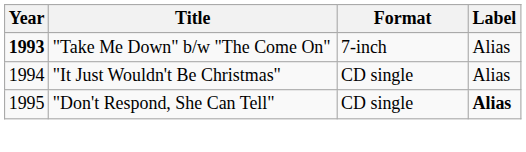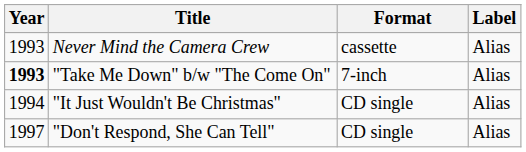 <table class="wikitable">
 <tr>
 <th>Year</th>
 <th style="width:250px;">Title</th>
 <th style="width:110px;">Format</th>
 <th>Label</th>
+</tr>
+<tr>
+<td>1993</td>
+<td><em>Never Mind the Camera Crew</em></td>
+<td>cassette</td>
+<td>Alias</td>
 </tr>
 <tr>
 <td><strong>1993</strong></td>
 <td>"Take Me Down" b/w "The Come On"</td>
 <td>7-inch</td>
 <td>Alias</td>
 </tr>
 <tr>
 <td>1994</td>
 <td>"It Just Wouldn't Be Christmas"</td>
 <td>CD single</td>
 <td>Alias</td>
 </tr>
 <tr>
-<td>1995</td>
+<td>1997</td>
 <td>"Don't Respond, She Can Tell"</td>
 <td>CD single</td>
-<td><strong>Alias</strong></td>
+<td>Alias</td>
 </tr>
 </table>
